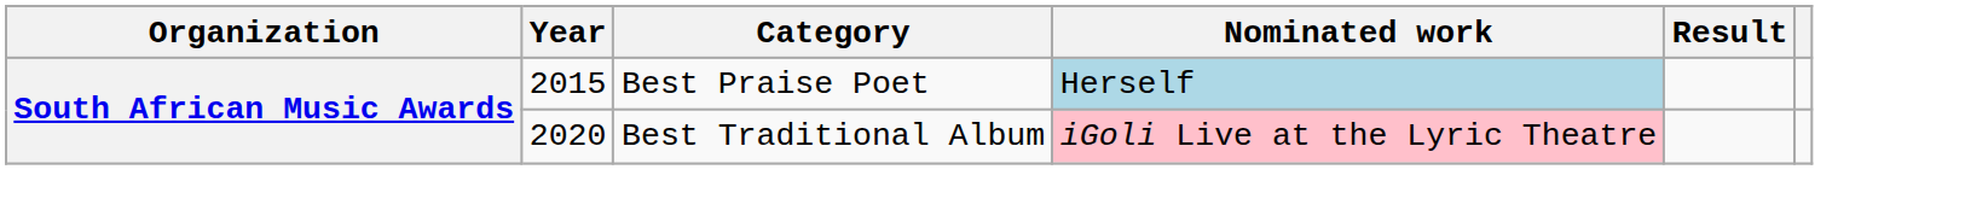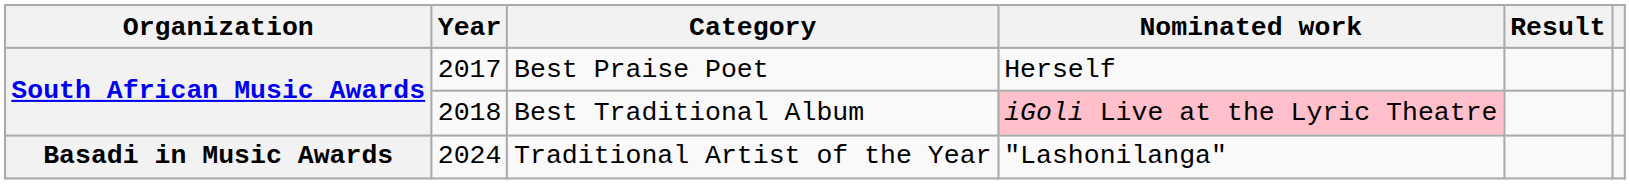 <table class="wikitable sortable plainrowheaders">
 <tr>
 <th scope="col">Organization</th>
 <th scope="col">Year</th>
 <th scope="col">Category</th>
 <th scope="col">Nominated work</th>
 <th scope="col">Result</th>
 <th scope="col" class="unsortable"></th>
 </tr>
 <tr>
 <th rowspan="2" scope="row"><a href='#'>South African Music Awards</a></th>
-<td>2015</td>
+<td>2017</td>
 <td>Best Praise Poet</td>
-<td style="background: lightblue;">Herself</td>
+<td>Herself</td>
 <td></td>
 <td></td>
 </tr>
 <tr>
-<td>2020</td>
+<td>2018</td>
 <td>Best Traditional Album</td>
 <td style="background: pink;"><em>iGoli</em> Live at the Lyric Theatre</td>
 <td></td>
 <td></td>
 </tr>
+<tr>
+<th scope="row">Basadi in Music Awards</th>
+<td>2024</td>
+<td>Traditional Artist of the Year</td>
+<td>"Lashonilanga"</td>
+<td></td>
+<td></td>
+</tr>
 </table>
